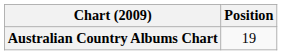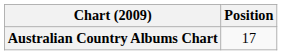 <table class="wikitable sortable plainrowheaders" style="text-align:center">
 <tr>
 <th scope="col">Chart (2009)</th>
 <th scope="col">Position</th>
 </tr>
 <tr>
 <th scope="row">Australian Country Albums Chart</th>
-<td>19</td>
+<td>17</td>
 </tr>
 </table>
